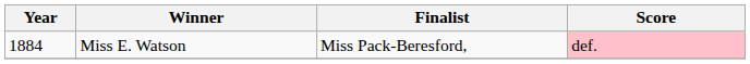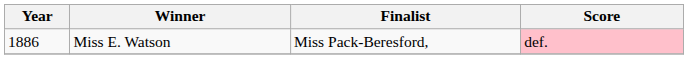 <table class="wikitable">
 <tr>
 <th style="width:60px;">Year</th>
 <th style="width:220px;">Winner</th>
 <th style="width:230px;">Finalist</th>
 <th style="width:160px;">Score</th>
 </tr>
 <tr>
-<td>1884</td>
+<td>1886</td>
 <td> Miss E. Watson</td>
 <td> Miss Pack-Beresford,</td>
 <td style="background: pink;">def.</td>
 </tr>
 <tr>
 </tr>
 </table>
